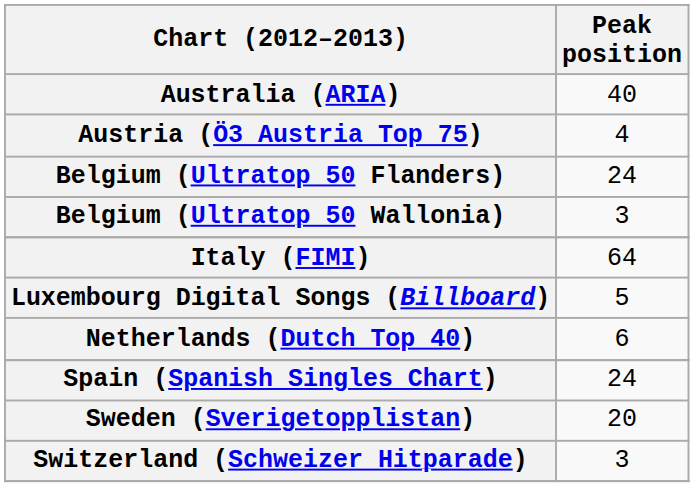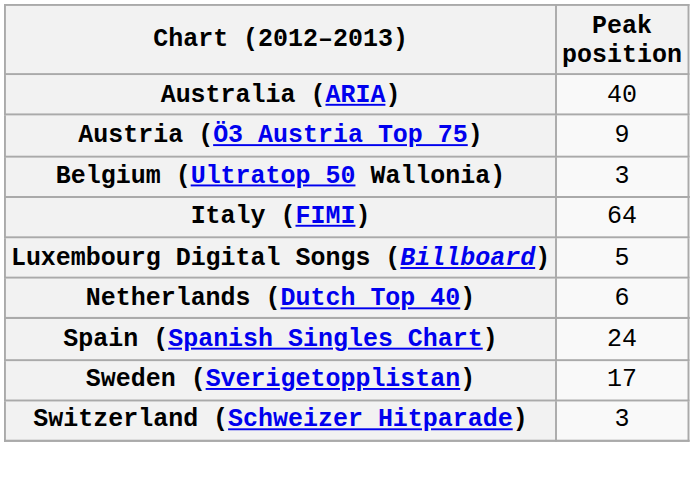 <table class="wikitable sortable plainrowheaders">
 <tr>
 <th>Chart (2012–2013)</th>
 <th>Peak<br>position</th>
 </tr>
 <tr>
 <th scope="row">Australia (<a href='#'>ARIA</a>)</th>
 <td style="text-align:center;">40</td>
 </tr>
 <tr>
 <th scope="row">Austria (<a href='#'>Ö3 Austria Top 75</a>)</th>
-<td style="text-align:center;">4</td>
-</tr>
-<tr>
-<th scope="row">Belgium (<a href='#'>Ultratop 50</a> Flanders)</th>
-<td style="text-align:center;">24</td>
+<td style="text-align:center;">9</td>
 </tr>
 <tr>
 <th scope="row">Belgium (<a href='#'>Ultratop 50</a> Wallonia)</th>
 <td style="text-align:center;">3</td>
 </tr>
 <tr>
 </tr>
 <tr>
 </tr>
 <tr>
 </tr>
 <tr>
 </tr>
 <tr>
 </tr>
 <tr>
 <th scope="row">Italy (<a href='#'>FIMI</a>)</th>
 <td style="text-align:center;">64</td>
 </tr>
 <tr>
 <th scope="row">Luxembourg Digital Songs (<em><a href='#'>Billboard</a></em>)</th>
 <td style="text-align:center;">5</td>
 </tr>
 <tr>
 <th scope="row">Netherlands (<a href='#'>Dutch Top 40</a>)</th>
 <td style="text-align:center;">6</td>
 </tr>
 <tr>
 </tr>
 <tr>
 </tr>
 <tr>
 </tr>
 <tr>
 <th scope="row">Spain (<a href='#'>Spanish Singles Chart</a>)</th>
 <td style="text-align:center;">24</td>
 </tr>
 <tr>
 <th scope="row">Sweden (<a href='#'>Sverigetopplistan</a>)</th>
-<td style="text-align:center;">20</td>
+<td style="text-align:center;">17</td>
 </tr>
 <tr>
 <th scope="row">Switzerland (<a href='#'>Schweizer Hitparade</a>)</th>
 <td style="text-align:center;">3</td>
 </tr>
 <tr>
 </tr>
 </table>
